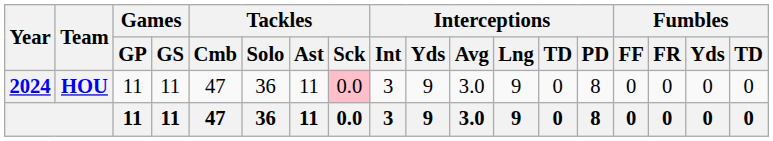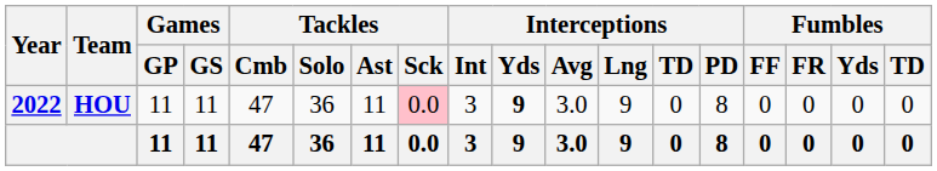 <table class="wikitable" style="text-align:center;">
 <tr>
 <th rowspan="2">Year</th>
 <th rowspan="2">Team</th>
 <th colspan="2">Games</th>
 <th colspan="4">Tackles</th>
 <th colspan="6">Interceptions</th>
 <th colspan="6">Fumbles</th>
 </tr>
 <tr>
 <th>GP</th>
 <th>GS</th>
 <th>Cmb</th>
 <th>Solo</th>
 <th>Ast</th>
 <th>Sck</th>
 <th>Int</th>
 <th>Yds</th>
 <th>Avg</th>
 <th>Lng</th>
 <th>TD</th>
 <th>PD</th>
 <th>FF</th>
 <th>FR</th>
 <th>Yds</th>
 <th>TD</th>
 </tr>
 <tr>
-<th><a href='#'>2024</a></th>
+<th><a href='#'>2022</a></th>
 <th><a href='#'>HOU</a></th>
 <td>11</td>
 <td>11</td>
 <td>47</td>
 <td>36</td>
 <td>11</td>
 <td style="background: pink;">0.0</td>
 <td>3</td>
-<td>9</td>
+<td><strong>9</strong></td>
 <td>3.0</td>
 <td>9</td>
 <td>0</td>
 <td>8</td>
 <td>0</td>
 <td>0</td>
 <td>0</td>
 <td>0</td>
 </tr>
 <tr>
 <th colspan="2"></th>
 <th>11</th>
 <th>11</th>
 <th>47</th>
 <th>36</th>
 <th>11</th>
 <th>0.0</th>
 <th>3</th>
 <th>9</th>
 <th>3.0</th>
 <th>9</th>
 <th>0</th>
 <th>8</th>
 <th>0</th>
 <th>0</th>
 <th>0</th>
 <th>0</th>
 </tr>
 </table>
